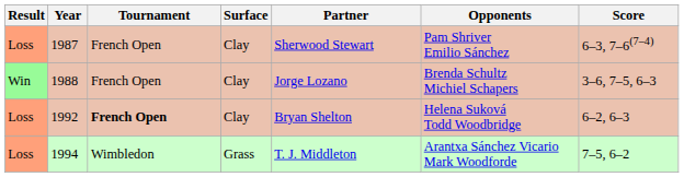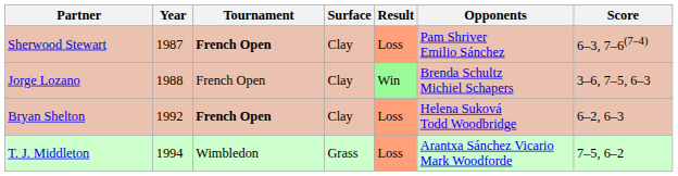 <table class="sortable wikitable">
 <tr>
-<th style="width:40px">Result</th>
+<th style="width:170px">Partner</th>
 <th style="width:40px">Year</th>
 <th style="width:150px">Tournament</th>
 <th style="width:50px">Surface</th>
-<th style="width:170px">Partner</th>
+<th style="width:40px">Result</th>
 <th style="width:180px">Opponents</th>
 <th style="width:110px" class="unsortable">Score</th>
 </tr>
 <tr bgcolor="#EBC2AF">
+<td> <a href='#'>Sherwood Stewart</a></td>
+<td>1987</td>
+<td><strong>French Open</strong></td>
+<td>Clay</td>
 <td style="background:#ffa07a;">Loss</td>
-<td>1987</td>
-<td>French Open</td>
-<td>Clay</td>
-<td> <a href='#'>Sherwood Stewart</a></td>
 <td> <a href='#'>Pam Shriver</a> <br>  <a href='#'>Emilio Sánchez</a></td>
 <td>6–3, 7–6<sup>(7–4)</sup></td>
 </tr>
 <tr bgcolor="#EBC2AF">
-<td style="background:#98fb98;">Win</td>
+<td> <a href='#'>Jorge Lozano</a></td>
 <td>1988</td>
 <td>French Open</td>
 <td>Clay</td>
-<td> <a href='#'>Jorge Lozano</a></td>
+<td style="background:#98fb98;">Win</td>
 <td> <a href='#'>Brenda Schultz</a> <br>  <a href='#'>Michiel Schapers</a></td>
 <td>3–6, 7–5, 6–3</td>
 </tr>
 <tr bgcolor="#EBC2AF">
-<td style="background:#ffa07a;">Loss</td>
+<td> <a href='#'>Bryan Shelton</a></td>
 <td>1992</td>
 <td><strong>French Open</strong></td>
 <td>Clay</td>
-<td> <a href='#'>Bryan Shelton</a></td>
+<td style="background:#ffa07a;">Loss</td>
 <td> <a href='#'>Helena Suková</a> <br>  <a href='#'>Todd Woodbridge</a></td>
 <td>6–2, 6–3</td>
 </tr>
 <tr bgcolor="#CCFFCC">
-<td style="background:#ffa07a;">Loss</td>
+<td> <a href='#'>T. J. Middleton</a></td>
 <td>1994</td>
 <td>Wimbledon</td>
 <td>Grass</td>
-<td> <a href='#'>T. J. Middleton</a></td>
+<td style="background:#ffa07a;">Loss</td>
 <td> <a href='#'>Arantxa Sánchez Vicario</a> <br>  <a href='#'>Mark Woodforde</a></td>
 <td>7–5, 6–2</td>
 </tr>
 </table>
